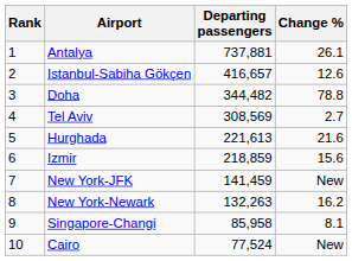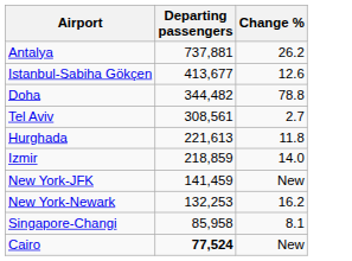 <table class="wikitable sortable">
 <tr>
-<th>Rank</th>
 <th>Airport</th>
 <th>Departing<br>passengers</th>
 <th>Change %</th>
 </tr>
 <tr>
-<td>1</td>
 <td><a href='#'>Antalya</a></td>
 <td style="text-align:right;">737,881</td>
-<td style="text-align:right;">26.1</td>
+<td style="text-align:right;">26.2</td>
 </tr>
 <tr>
-<td>2</td>
 <td><a href='#'>Istanbul-Sabiha Gökçen</a></td>
-<td style="text-align:right;">416,657</td>
+<td style="text-align:right;">413,677</td>
 <td style="text-align:right;">12.6</td>
 </tr>
 <tr>
-<td>3</td>
 <td><a href='#'>Doha</a></td>
 <td style="text-align:right;">344,482</td>
 <td style="text-align:right;">78.8</td>
 </tr>
 <tr>
-<td>4</td>
 <td><a href='#'>Tel Aviv</a></td>
-<td style="text-align:right;">308,569</td>
+<td style="text-align:right;">308,561</td>
 <td style="text-align:right;">2.7</td>
 </tr>
 <tr>
-<td>5</td>
 <td><a href='#'>Hurghada</a></td>
 <td style="text-align:right;">221,613</td>
-<td style="text-align:right;">21.6</td>
+<td style="text-align:right;">11.8</td>
 </tr>
 <tr>
-<td>6</td>
 <td><a href='#'>Izmir</a></td>
 <td style="text-align:right;">218,859</td>
-<td style="text-align:right;">15.6</td>
+<td style="text-align:right;">14.0</td>
 </tr>
 <tr>
-<td>7</td>
 <td><a href='#'>New York-JFK</a></td>
 <td style="text-align:right;">141,459</td>
 <td style="text-align:right;">New</td>
 </tr>
 <tr>
-<td>8</td>
 <td><a href='#'>New York-Newark</a></td>
-<td style="text-align:right;">132,263</td>
+<td style="text-align:right;">132,253</td>
 <td style="text-align:right;">16.2</td>
 </tr>
 <tr>
-<td>9</td>
 <td><a href='#'>Singapore-Changi</a></td>
 <td style="text-align:right;">85,958</td>
 <td style="text-align:right;">8.1</td>
 </tr>
 <tr>
-<td>10</td>
 <td><a href='#'>Cairo</a></td>
-<td style="text-align:right;">77,524</td>
+<td style="text-align:right;"><strong>77,524</strong></td>
 <td style="text-align:right;">New</td>
 </tr>
 </table>
